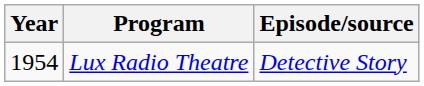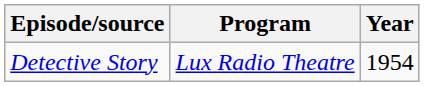 <table class="wikitable">
 <tr>
+<th>Episode/source</th>
+<th>Program</th>
 <th>Year</th>
-<th>Program</th>
-<th>Episode/source</th>
 </tr>
 <tr>
+<td><em><a href='#'>Detective Story</a></em></td>
+<td><em><a href='#'>Lux Radio Theatre</a></em></td>
 <td>1954</td>
-<td><em><a href='#'>Lux Radio Theatre</a></em></td>
-<td><em><a href='#'>Detective Story</a></em></td>
 </tr>
 </table>
